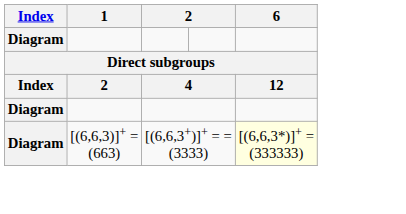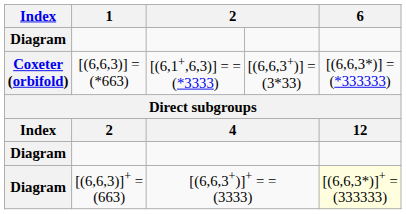 <table class=wikitable>
 <tr align=center>
 <th><a href='#'>Index</a></th>
 <th>1</th>
 <th colspan=2>2</th>
 <th>6</th>
 </tr>
 <tr align=center>
 <th>Diagram</th>
 <td></td>
 <td></td>
 <td></td>
 <td></td>
+</tr>
+<tr align=center>
+<th><a href='#'>Coxeter</a><br>(<a href='#'>orbifold</a>)</th>
+<td>[(6,6,3)] = <br>(*663)</td>
+<td>[(6,1<sup>+</sup>,6,3)] =  = <br>(<a href='#'>*3333</a>)</td>
+<td>[(6,6,3<sup>+</sup>)] = <br>(3*33)</td>
+<td>[(6,6,3*)] = <br>(<a href='#'>*333333</a>)</td>
 </tr>
 <tr align=center>
 <th colspan=5>Direct subgroups</th>
 </tr>
 <tr align=center>
 <th>Index</th>
 <th>2</th>
 <th colspan=2>4</th>
 <th>12</th>
 </tr>
 <tr align=center>
 <th>Diagram</th>
 <td></td>
 <td colspan=2></td>
 <td></td>
 </tr>
 <tr align=center>
 <th>Diagram</th>
 <td>[(6,6,3)]<sup>+</sup> = <br>(663)</td>
 <td colspan=2>[(6,6,3<sup>+</sup>)]<sup>+</sup> =  = <br>(3333)</td>
 <td style="background: lightyellow;">[(6,6,3*)]<sup>+</sup> = <br>(333333)</td>
 </tr>
 </table>
